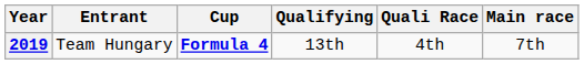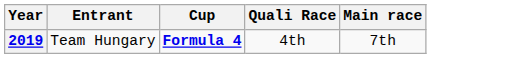 <table class="wikitable" style="text-align:center; font-size:90%">
 <tr>
 <th>Year</th>
 <th>Entrant</th>
 <th>Cup</th>
-<th>Qualifying</th>
 <th>Quali Race</th>
 <th>Main race</th>
 </tr>
 <tr>
 <th><a href='#'>2019</a></th>
 <td> Team Hungary</td>
 <td><a href='#'><strong><span>Formula 4</span></strong></a></td>
-<td>13th</td>
 <td>4th</td>
 <td>7th</td>
 </tr>
 </table>
